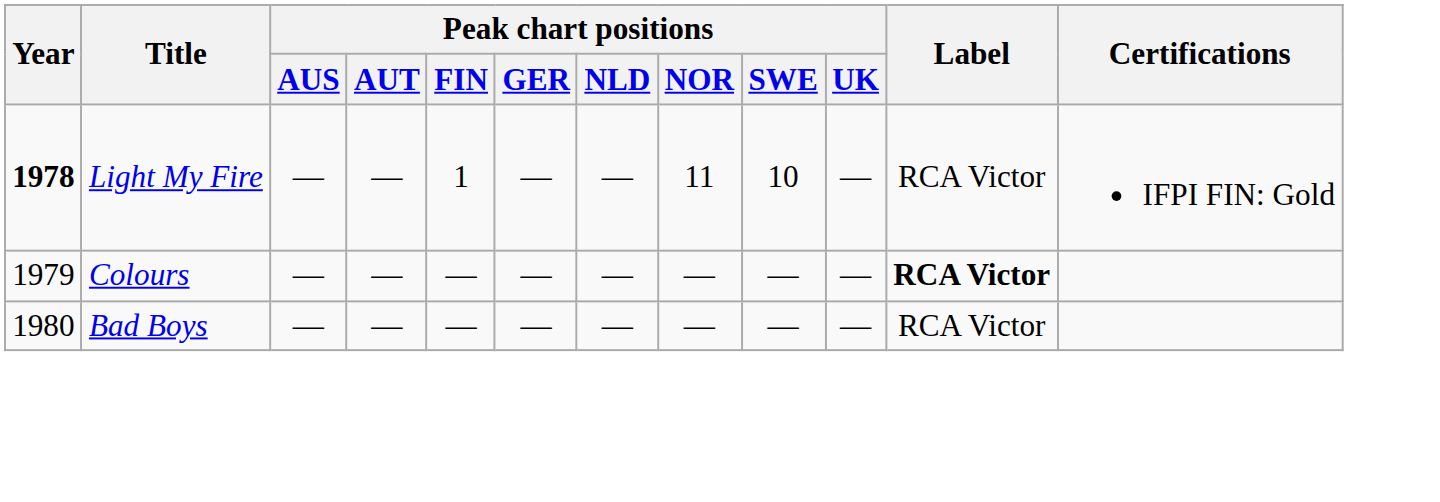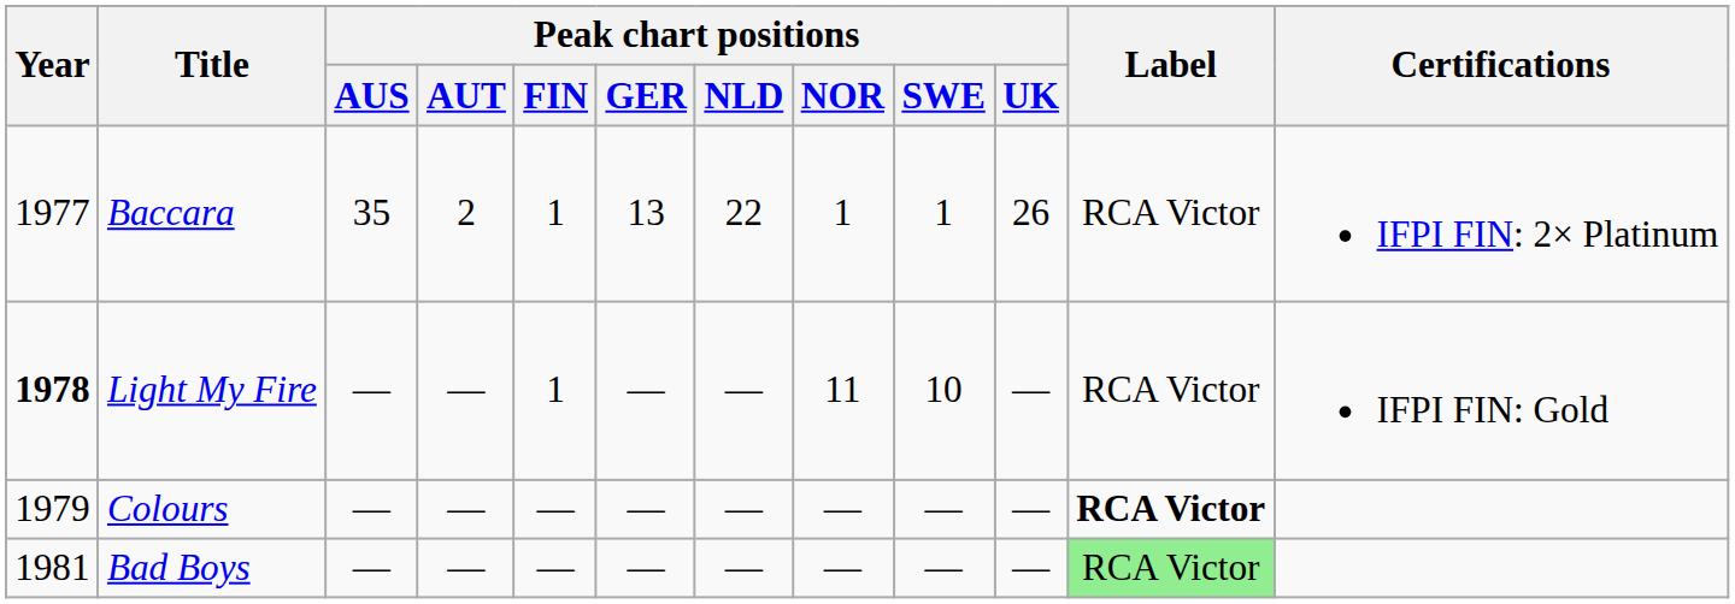 <table class="wikitable plainrowheaders">
 <tr>
 <th scope="col" rowspan="2">Year</th>
 <th scope="col" rowspan="2">Title</th>
 <th scope="col" colspan="8">Peak chart positions</th>
 <th scope="col" rowspan="2">Label</th>
 <th scope="col" rowspan="2">Certifications</th>
 </tr>
 <tr>
 <th style="text-align: center;"><a href='#'>AUS</a><br></th>
 <th style="text-align: center;"><a href='#'>AUT</a><br></th>
 <th style="text-align: center;"><a href='#'>FIN</a></th>
 <th style="text-align: center;"><a href='#'>GER</a><br></th>
 <th style="text-align: center;"><a href='#'>NLD</a><br></th>
 <th style="text-align: center;"><a href='#'>NOR</a><br></th>
 <th style="text-align: center;"><a href='#'>SWE</a><br></th>
 <th style="text-align: center;"><a href='#'>UK</a><br></th>
+</tr>
+<tr>
+<td style="text-align: center;">1977</td>
+<td><em><a href='#'>Baccara</a></em></td>
+<td style="text-align: center;">35</td>
+<td style="text-align: center;">2</td>
+<td style="text-align: center;">1</td>
+<td style="text-align: center;">13</td>
+<td style="text-align: center;">22</td>
+<td style="text-align: center;">1</td>
+<td style="text-align: center;">1</td>
+<td style="text-align: center;">26</td>
+<td style="text-align: center;">RCA Victor</td>
+<td><br><ul><li><a href='#'>IFPI FIN</a>: 2× Platinum</li></ul></td>
 </tr>
 <tr>
 <td style="text-align: center;"><strong>1978</strong></td>
 <td><em><a href='#'>Light My Fire</a></em></td>
 <td style="text-align: center;">—</td>
 <td style="text-align: center;">—</td>
 <td style="text-align: center;">1</td>
 <td style="text-align: center;">—</td>
 <td style="text-align: center;">—</td>
 <td style="text-align: center;">11</td>
 <td style="text-align: center;">10</td>
 <td style="text-align: center;">—</td>
 <td style="text-align: center;">RCA Victor</td>
 <td><br><ul><li>IFPI FIN: Gold</li></ul></td>
 </tr>
 <tr>
 <td style="text-align: center;">1979</td>
 <td><em><a href='#'>Colours</a></em></td>
 <td style="text-align: center;">—</td>
 <td style="text-align: center;">—</td>
 <td style="text-align: center;">—</td>
 <td style="text-align: center;">—</td>
 <td style="text-align: center;">—</td>
 <td style="text-align: center;">—</td>
 <td style="text-align: center;">—</td>
 <td style="text-align: center;">—</td>
 <td style="text-align: center;"><strong>RCA Victor</strong></td>
 <td></td>
 </tr>
 <tr>
-<td style="text-align: center;">1980</td>
+<td style="text-align: center;">1981</td>
 <td><em><a href='#'>Bad Boys</a></em></td>
 <td style="text-align: center;">—</td>
 <td style="text-align: center;">—</td>
 <td style="text-align: center;">—</td>
 <td style="text-align: center;">—</td>
 <td style="text-align: center;">—</td>
 <td style="text-align: center;">—</td>
 <td style="text-align: center;">—</td>
 <td style="text-align: center;">—</td>
-<td style="text-align: center;">RCA Victor</td>
+<td style="background: lightgreen; text-align: center;">RCA Victor</td>
 <td></td>
 </tr>
 </table>
